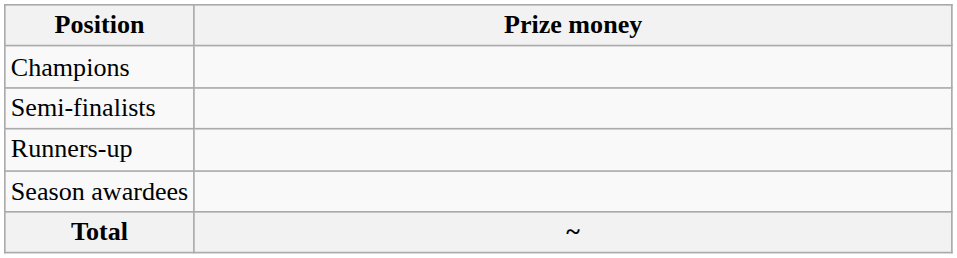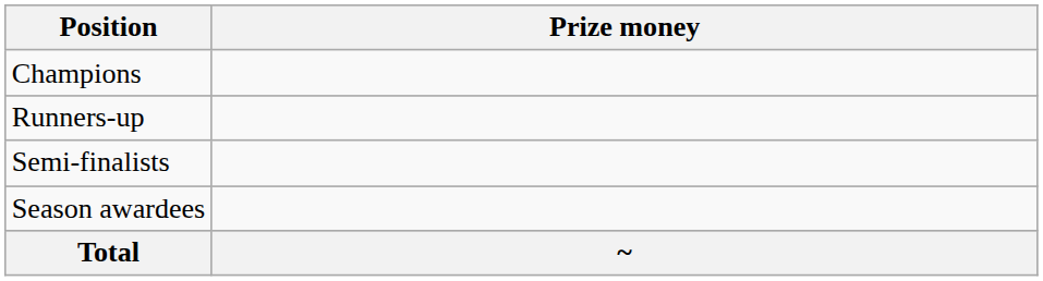 <table class="wikitable">
 <tr>
 <th>Position</th>
 <th>Prize money</th>
 </tr>
 <tr>
 <td width=20%>Champions</td>
 <td></td>
 </tr>
 <tr>
-<td>Semi-finalists</td>
+<td>Runners-up</td>
 <td></td>
 </tr>
 <tr>
-<td>Runners-up</td>
+<td>Semi-finalists</td>
 <td></td>
 </tr>
 <tr>
 <td>Season awardees</td>
 <td></td>
 </tr>
 <tr>
 <th>Total</th>
 <th>~</th>
 </tr>
 </table>
